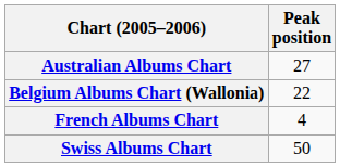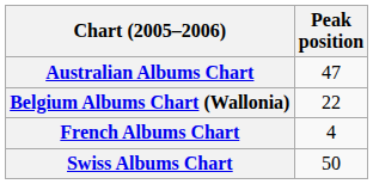 <table class="wikitable sortable plainrowheaders" style="text-align:center">
 <tr>
 <th>Chart (2005–2006)</th>
 <th>Peak<br>position</th>
 </tr>
 <tr>
 <th scope="row"><a href='#'>Australian Albums Chart</a></th>
-<td>27</td>
+<td>47</td>
 </tr>
 <tr>
 <th scope="row"><a href='#'>Belgium Albums Chart</a> (Wallonia)</th>
 <td>22</td>
 </tr>
 <tr>
 <th scope="row"><a href='#'>French Albums Chart</a></th>
 <td>4</td>
 </tr>
 <tr>
 <th scope="row"><a href='#'>Swiss Albums Chart</a></th>
 <td>50</td>
 </tr>
 </table>
